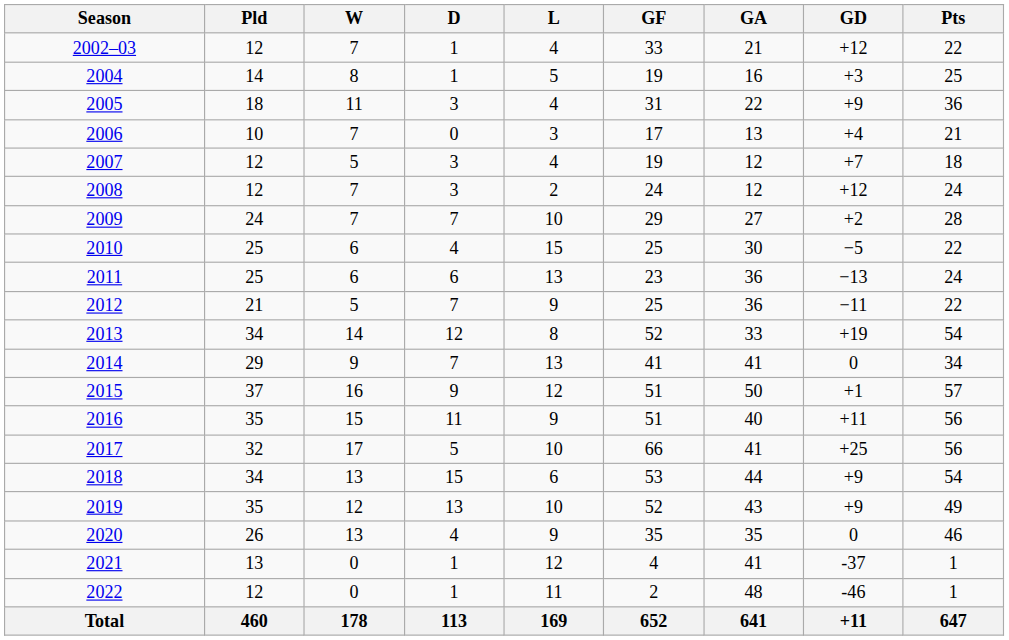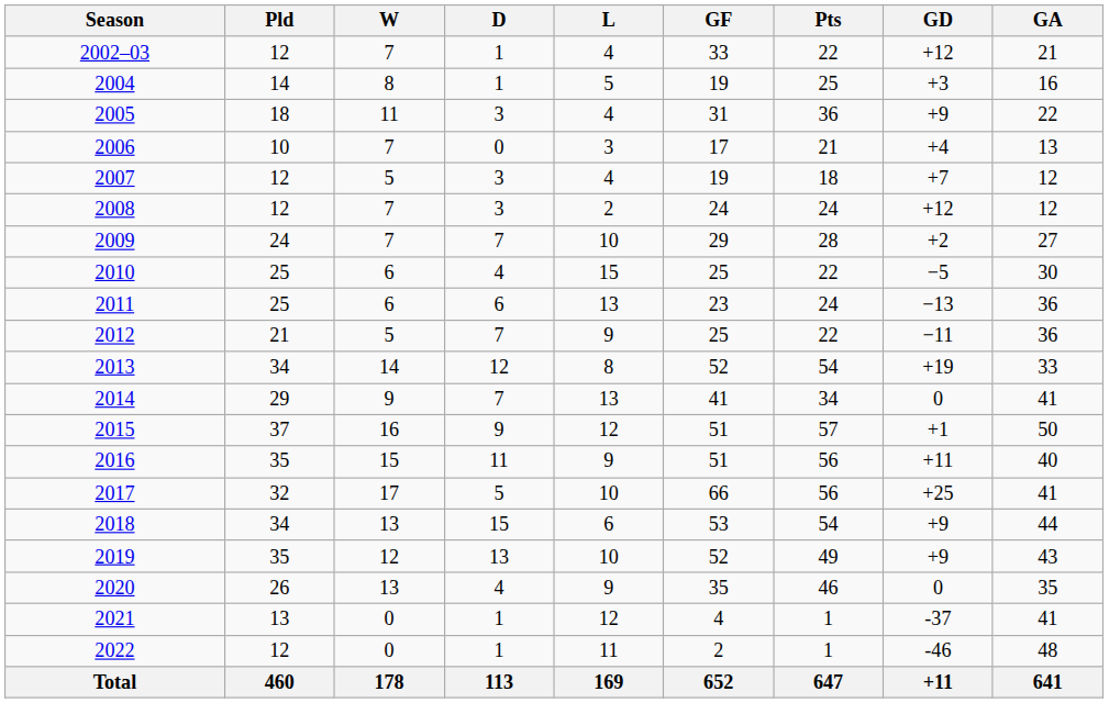 <table width=70% class="wikitable sortable" style="text-align:center">
 <tr>
 <th width=10%>Season</th>
 <th width=5%>Pld</th>
 <th width=5%>W</th>
 <th width=5%>D</th>
 <th width=5%>L</th>
 <th width=5%>GF</th>
+<th width=5%>Pts</th>
+<th width=5%>GD</th>
 <th width=5%>GA</th>
-<th width=5%>GD</th>
-<th width=5%>Pts</th>
 </tr>
 <tr>
 <td><a href='#'>2002–03</a></td>
 <td>12</td>
 <td>7</td>
 <td>1</td>
 <td>4</td>
 <td>33</td>
+<td>22</td>
+<td>+12</td>
 <td>21</td>
-<td>+12</td>
-<td>22</td>
 </tr>
 <tr>
 <td><a href='#'>2004</a></td>
 <td>14</td>
 <td>8</td>
 <td>1</td>
 <td>5</td>
 <td>19</td>
+<td>25</td>
+<td>+3</td>
 <td>16</td>
-<td>+3</td>
-<td>25</td>
 </tr>
 <tr>
 <td><a href='#'>2005</a></td>
 <td>18</td>
 <td>11</td>
 <td>3</td>
 <td>4</td>
 <td>31</td>
+<td>36</td>
+<td>+9</td>
 <td>22</td>
-<td>+9</td>
-<td>36</td>
 </tr>
 <tr>
 <td><a href='#'>2006</a></td>
 <td>10</td>
 <td>7</td>
 <td>0</td>
 <td>3</td>
 <td>17</td>
+<td>21</td>
+<td>+4</td>
 <td>13</td>
-<td>+4</td>
-<td>21</td>
 </tr>
 <tr>
 <td><a href='#'>2007</a></td>
 <td>12</td>
 <td>5</td>
 <td>3</td>
 <td>4</td>
 <td>19</td>
+<td>18</td>
+<td>+7</td>
 <td>12</td>
-<td>+7</td>
-<td>18</td>
 </tr>
 <tr>
 <td><a href='#'>2008</a></td>
 <td>12</td>
 <td>7</td>
 <td>3</td>
 <td>2</td>
 <td>24</td>
+<td>24</td>
+<td>+12</td>
 <td>12</td>
-<td>+12</td>
-<td>24</td>
 </tr>
 <tr>
 <td><a href='#'>2009</a></td>
 <td>24</td>
 <td>7</td>
 <td>7</td>
 <td>10</td>
 <td>29</td>
+<td>28</td>
+<td>+2</td>
 <td>27</td>
-<td>+2</td>
-<td>28</td>
 </tr>
 <tr>
 <td><a href='#'>2010</a></td>
 <td>25</td>
 <td>6</td>
 <td>4</td>
 <td>15</td>
 <td>25</td>
+<td>22</td>
+<td>−5</td>
 <td>30</td>
-<td>−5</td>
-<td>22</td>
 </tr>
 <tr>
 <td><a href='#'>2011</a></td>
 <td>25</td>
 <td>6</td>
 <td>6</td>
 <td>13</td>
 <td>23</td>
+<td>24</td>
+<td>−13</td>
 <td>36</td>
-<td>−13</td>
-<td>24</td>
 </tr>
 <tr>
 <td><a href='#'>2012</a></td>
 <td>21</td>
 <td>5</td>
 <td>7</td>
 <td>9</td>
 <td>25</td>
+<td>22</td>
+<td>−11</td>
 <td>36</td>
-<td>−11</td>
-<td>22</td>
 </tr>
 <tr>
 <td><a href='#'>2013</a></td>
 <td>34</td>
 <td>14</td>
 <td>12</td>
 <td>8</td>
 <td>52</td>
+<td>54</td>
+<td>+19</td>
 <td>33</td>
-<td>+19</td>
-<td>54</td>
 </tr>
 <tr>
 <td><a href='#'>2014</a></td>
 <td>29</td>
 <td>9</td>
 <td>7</td>
 <td>13</td>
 <td>41</td>
+<td>34</td>
+<td>0</td>
 <td>41</td>
-<td>0</td>
-<td>34</td>
 </tr>
 <tr>
 <td><a href='#'>2015</a></td>
 <td>37</td>
 <td>16</td>
 <td>9</td>
 <td>12</td>
 <td>51</td>
+<td>57</td>
+<td>+1</td>
 <td>50</td>
-<td>+1</td>
-<td>57</td>
 </tr>
 <tr>
 <td><a href='#'>2016</a></td>
 <td>35</td>
 <td>15</td>
 <td>11</td>
 <td>9</td>
 <td>51</td>
+<td>56</td>
+<td>+11</td>
 <td>40</td>
-<td>+11</td>
-<td>56</td>
 </tr>
 <tr>
 <td><a href='#'>2017</a></td>
 <td>32</td>
 <td>17</td>
 <td>5</td>
 <td>10</td>
 <td>66</td>
+<td>56</td>
+<td>+25</td>
 <td>41</td>
-<td>+25</td>
-<td>56</td>
 </tr>
 <tr>
 <td><a href='#'>2018</a></td>
 <td>34</td>
 <td>13</td>
 <td>15</td>
 <td>6</td>
 <td>53</td>
+<td>54</td>
+<td>+9</td>
 <td>44</td>
-<td>+9</td>
-<td>54</td>
 </tr>
 <tr>
 <td><a href='#'>2019</a></td>
 <td>35</td>
 <td>12</td>
 <td>13</td>
 <td>10</td>
 <td>52</td>
+<td>49</td>
+<td>+9</td>
 <td>43</td>
-<td>+9</td>
-<td>49</td>
 </tr>
 <tr>
 <td><a href='#'>2020</a></td>
 <td>26</td>
 <td>13</td>
 <td>4</td>
 <td>9</td>
 <td>35</td>
+<td>46</td>
+<td>0</td>
 <td>35</td>
-<td>0</td>
-<td>46</td>
 </tr>
 <tr>
 <td><a href='#'>2021</a></td>
 <td>13</td>
 <td>0</td>
 <td>1</td>
 <td>12</td>
 <td>4</td>
+<td>1</td>
+<td>-37</td>
 <td>41</td>
-<td>-37</td>
-<td>1</td>
 </tr>
 <tr>
 <td><a href='#'>2022</a></td>
 <td>12</td>
 <td>0</td>
 <td>1</td>
 <td>11</td>
 <td>2</td>
+<td>1</td>
+<td>-46</td>
 <td>48</td>
-<td>-46</td>
-<td>1</td>
 </tr>
 <tr>
 <th>Total</th>
 <th>460</th>
 <th>178</th>
 <th>113</th>
 <th>169</th>
 <th>652</th>
+<th>647</th>
+<th>+11</th>
 <th>641</th>
-<th>+11</th>
-<th>647</th>
 </tr>
 </table>
